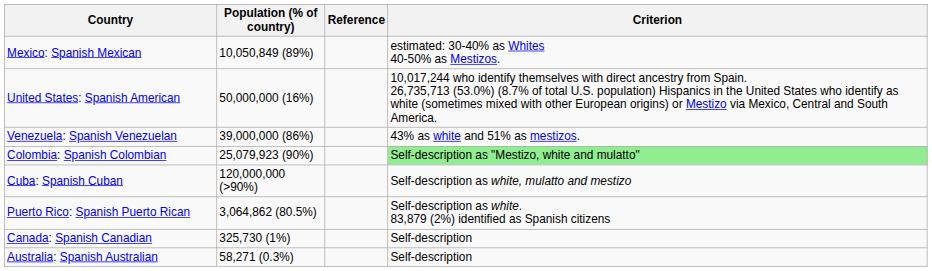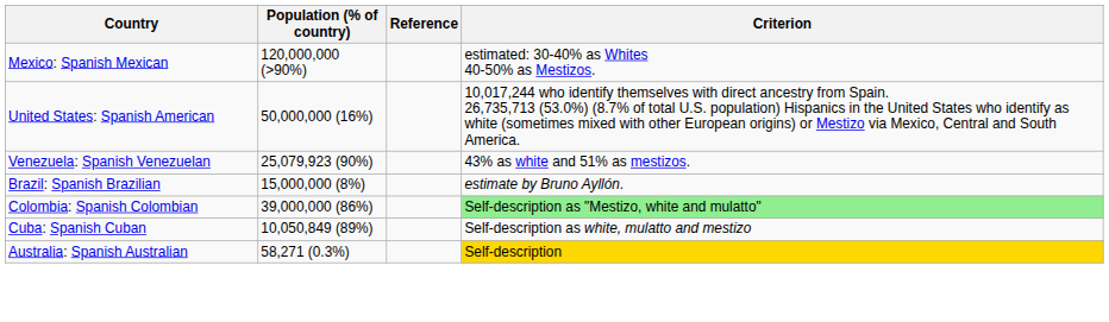 <table class="wikitable">
 <tr>
 <th style="width:23%;">Country</th>
 <th>Population (% of country)</th>
 <th width=4%>Reference</th>
 <th>Criterion</th>
 </tr>
 <tr>
 <td><a href='#'>Mexico</a>: <a href='#'>Spanish Mexican</a></td>
-<td>10,050,849 (89%)</td>
+<td>120,000,000 (>90%)</td>
 <td></td>
 <td>estimated: 30-40% as <a href='#'>Whites</a><br>40-50% as <a href='#'>Mestizos</a>.</td>
 </tr>
 <tr>
 <td><a href='#'>United States</a>: <a href='#'>Spanish American</a></td>
 <td>50,000,000 (16%)</td>
 <td></td>
 <td>10,017,244 who identify themselves with direct  ancestry from Spain.<br> 26,735,713 (53.0%) (8.7% of total U.S. population) Hispanics in the United States who identify as white (sometimes mixed with other European origins) or <a href='#'>Mestizo</a> via Mexico, Central and South America.</td>
 </tr>
 <tr>
 <td><a href='#'>Venezuela</a>: <a href='#'>Spanish Venezuelan</a></td>
-<td>39,000,000 (86%) </td>
+<td>25,079,923 (90%)</td>
 <td></td>
 <td>43% as <a href='#'>white</a> and 51% as <a href='#'>mestizos</a>.</td>
 </tr>
 <tr>
+<td><a href='#'>Brazil</a>: <a href='#'>Spanish Brazilian</a></td>
+<td>15,000,000 (8%)</td>
+<td></td>
+<td><em>estimate by Bruno Ayllón</em>.</td>
+</tr>
+<tr>
 <td><a href='#'>Colombia</a>: <a href='#'>Spanish Colombian</a></td>
-<td>25,079,923 (90%)</td>
+<td>39,000,000 (86%) </td>
 <td></td>
 <td style="background: lightgreen;">Self-description as "Mestizo, white and mulatto"</td>
 </tr>
 <tr>
 <td><a href='#'>Cuba</a>: <a href='#'>Spanish Cuban</a></td>
-<td>120,000,000 (>90%)</td>
+<td>10,050,849 (89%)</td>
 <td></td>
 <td>Self-description as <em>white, mulatto and mestizo</em></td>
-</tr>
-<tr>
-<td><a href='#'>Puerto Rico</a>: <a href='#'>Spanish Puerto Rican</a></td>
-<td>3,064,862 (80.5%)</td>
-<td><br></td>
-<td>Self-description as <em>white</em>.<br>83,879 (2%) identified as Spanish citizens</td>
-</tr>
-<tr>
-<td><a href='#'>Canada</a>: <a href='#'>Spanish Canadian</a></td>
-<td>325,730 (1%)</td>
-<td></td>
-<td>Self-description</td>
 </tr>
 <tr>
 <td><a href='#'>Australia</a>: <a href='#'>Spanish Australian</a></td>
 <td>58,271 (0.3%)</td>
 <td></td>
-<td>Self-description</td>
+<td style="background: gold;">Self-description</td>
 </tr>
 </table>
